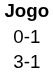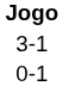 <table>
 <tr>
 <th width=125></th>
 <th width=auto>Jogo</th>
 <th width=125></th>
 </tr>
 <tr>
+<td align=right><strong></strong></td>
+<td align=center>3-1</td>
+<td align=left></td>
+</tr>
+<tr>
 <td align=right></td>
 <td align=center>0-1</td>
 <td align=left><strong></strong></td>
 </tr>
-<tr>
-<td align=right><strong></strong></td>
-<td align=center>3-1</td>
-<td align=left></td>
-</tr>
 </table>
